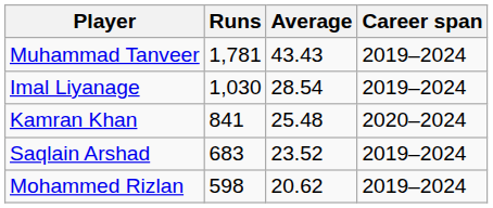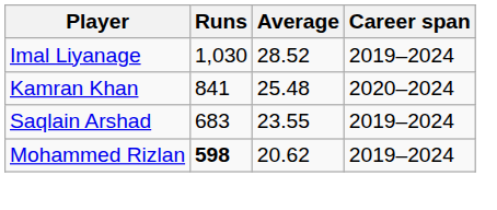 <table class="wikitable">
 <tr>
 <th>Player</th>
 <th>Runs</th>
 <th>Average</th>
 <th>Career span</th>
 </tr>
 <tr>
-<td><a href='#'>Muhammad Tanveer</a></td>
-<td>1,781</td>
-<td>43.43</td>
-<td>2019–2024</td>
-</tr>
-<tr>
 <td><a href='#'>Imal Liyanage</a></td>
 <td>1,030</td>
-<td>28.54</td>
+<td>28.52</td>
 <td>2019–2024</td>
 </tr>
 <tr>
 <td><a href='#'>Kamran Khan</a></td>
 <td>841</td>
 <td>25.48</td>
 <td>2020–2024</td>
 </tr>
 <tr>
 <td><a href='#'>Saqlain Arshad</a></td>
 <td>683</td>
-<td>23.52</td>
+<td>23.55</td>
 <td>2019–2024</td>
 </tr>
 <tr>
 <td><a href='#'>Mohammed Rizlan</a></td>
-<td>598</td>
+<td><strong>598</strong></td>
 <td>20.62</td>
 <td>2019–2024</td>
 </tr>
 </table>
